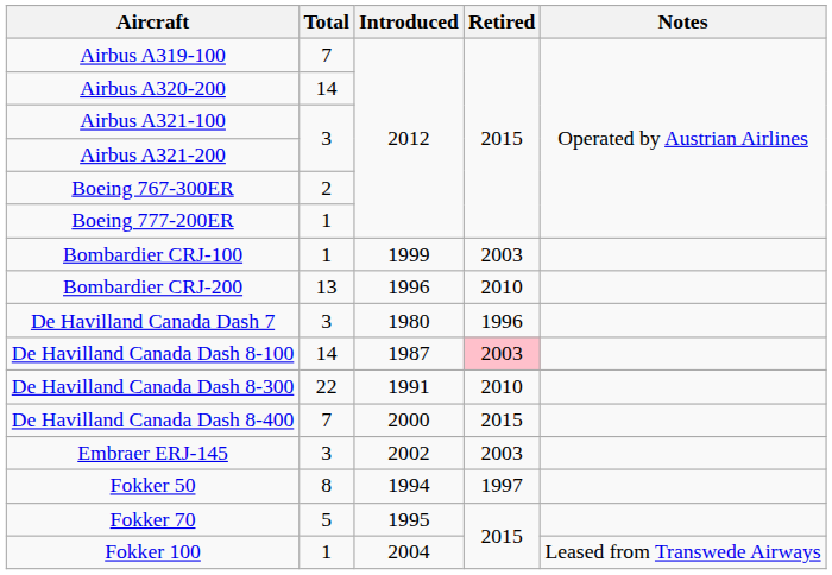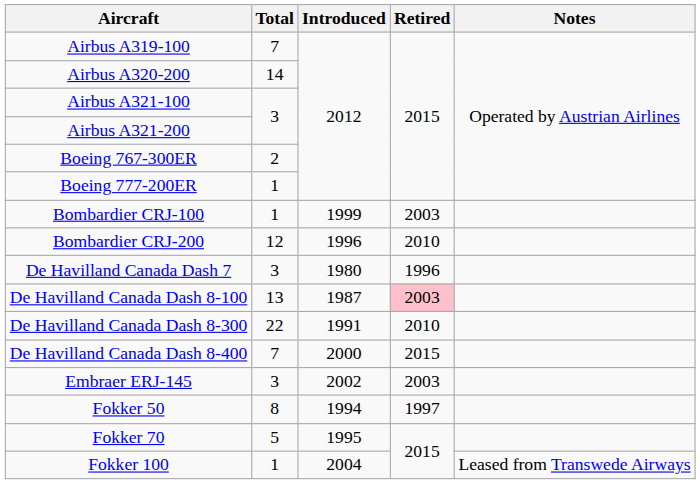 <table class="wikitable" style="margin:0.5em auto; text-align:center">
 <tr>
 <th>Aircraft</th>
 <th>Total</th>
 <th>Introduced</th>
 <th>Retired</th>
 <th>Notes</th>
 </tr>
 <tr>
 <td><a href='#'>Airbus A319-100</a></td>
 <td>7</td>
 <td rowspan=6>2012</td>
 <td rowspan=6>2015</td>
 <td rowspan=6>Operated by <a href='#'>Austrian Airlines</a></td>
 </tr>
 <tr>
 <td><a href='#'>Airbus A320-200</a></td>
 <td>14</td>
 </tr>
 <tr>
 <td><a href='#'>Airbus A321-100</a></td>
 <td rowspan="2">3</td>
 </tr>
 <tr>
 <td><a href='#'>Airbus A321-200</a></td>
 </tr>
 <tr>
 <td><a href='#'>Boeing 767-300ER</a></td>
 <td>2</td>
 </tr>
 <tr>
 <td><a href='#'>Boeing 777-200ER</a></td>
 <td>1</td>
 </tr>
 <tr>
 <td><a href='#'>Bombardier CRJ-100</a></td>
 <td>1</td>
 <td>1999</td>
 <td>2003</td>
 <td></td>
 </tr>
 <tr>
 <td><a href='#'>Bombardier CRJ-200</a></td>
-<td>13</td>
+<td>12</td>
 <td>1996</td>
 <td>2010</td>
 <td></td>
 </tr>
 <tr>
 <td><a href='#'>De Havilland Canada Dash 7</a></td>
 <td>3</td>
 <td>1980</td>
 <td>1996</td>
 <td></td>
 </tr>
 <tr>
 <td><a href='#'>De Havilland Canada Dash 8-100</a></td>
-<td>14</td>
+<td>13</td>
 <td>1987</td>
 <td style="background: pink;">2003</td>
 <td></td>
 </tr>
 <tr>
 <td><a href='#'>De Havilland Canada Dash 8-300</a></td>
 <td>22</td>
 <td>1991</td>
 <td>2010</td>
 <td></td>
 </tr>
 <tr>
 <td><a href='#'>De Havilland Canada Dash 8-400</a></td>
 <td>7</td>
 <td>2000</td>
 <td>2015</td>
 <td></td>
 </tr>
 <tr>
 <td><a href='#'>Embraer ERJ-145</a></td>
 <td>3</td>
 <td>2002</td>
 <td>2003</td>
 <td></td>
 </tr>
 <tr>
 <td><a href='#'>Fokker 50</a></td>
 <td>8</td>
 <td>1994</td>
 <td>1997</td>
 <td></td>
 </tr>
 <tr>
 <td><a href='#'>Fokker 70</a></td>
 <td>5</td>
 <td>1995</td>
 <td rowspan="2">2015</td>
 <td></td>
 </tr>
 <tr>
 <td><a href='#'>Fokker 100</a></td>
 <td>1</td>
 <td>2004</td>
 <td>Leased from <a href='#'>Transwede Airways</a></td>
 </tr>
 </table>
